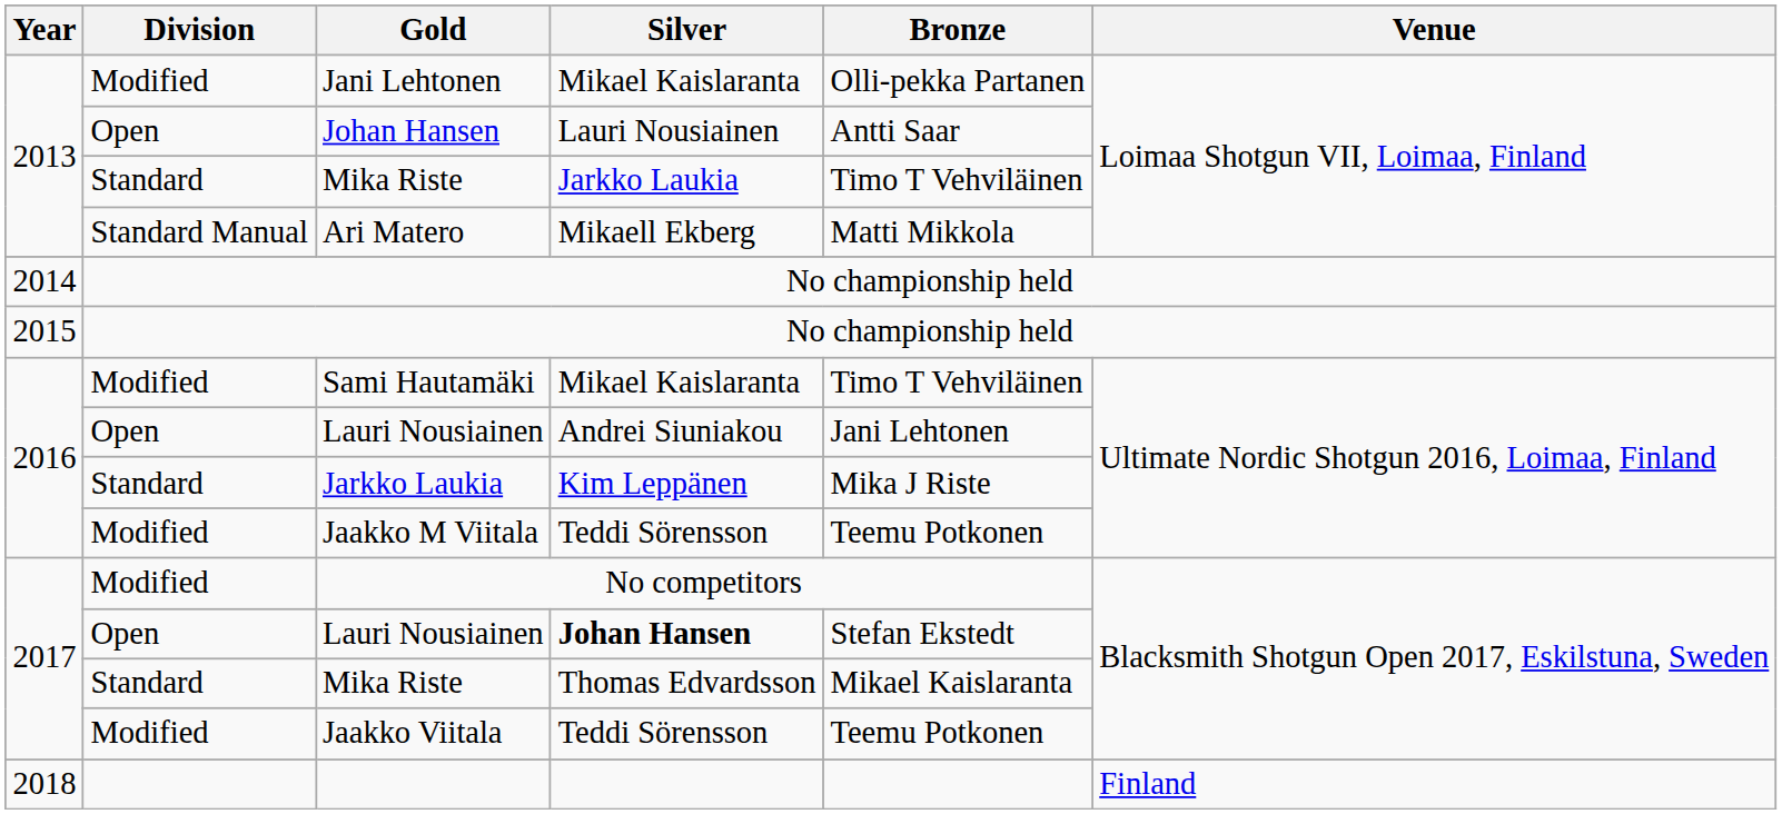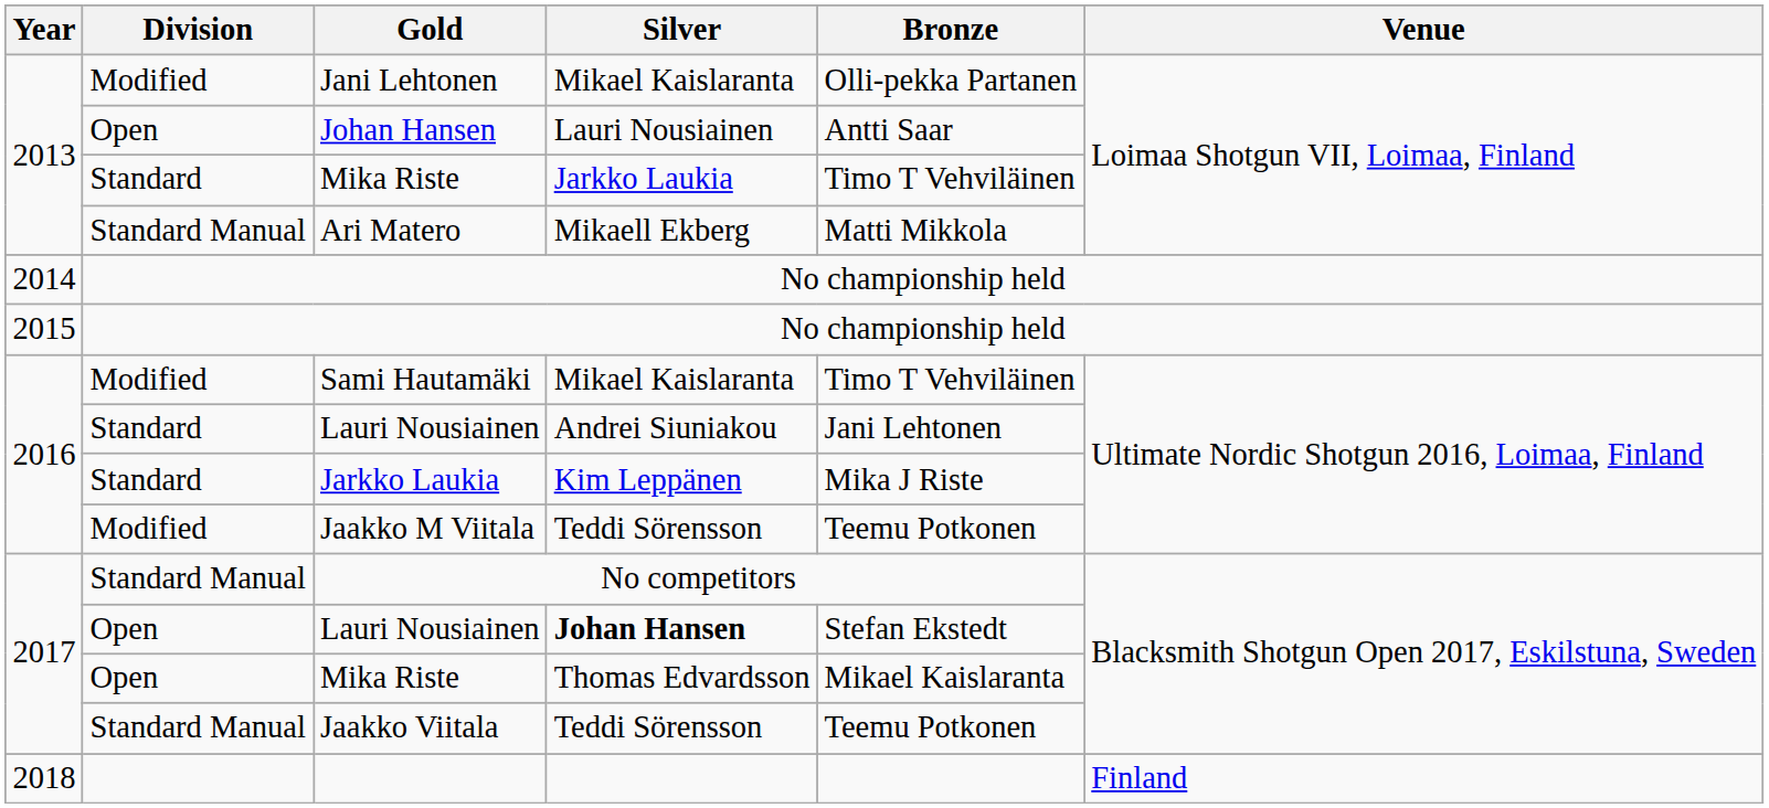 <table class="wikitable sortable" style="text-align: left;">
 <tr>
 <th>Year</th>
 <th>Division</th>
 <th> Gold</th>
 <th> Silver</th>
 <th> Bronze</th>
 <th>Venue</th>
 </tr>
 <tr>
 <td rowspan="4">2013</td>
 <td>Modified</td>
 <td>Jani Lehtonen</td>
 <td>Mikael Kaislaranta</td>
 <td>Olli-pekka Partanen</td>
 <td rowspan="4">Loimaa Shotgun VII, <a href='#'>Loimaa</a>, <a href='#'>Finland</a></td>
 </tr>
 <tr>
 <td>Open</td>
 <td><a href='#'>Johan Hansen</a></td>
 <td>Lauri Nousiainen</td>
 <td>Antti Saar</td>
 </tr>
 <tr>
 <td>Standard</td>
 <td>Mika Riste</td>
 <td><a href='#'>Jarkko Laukia</a></td>
 <td>Timo T Vehviläinen</td>
 </tr>
 <tr>
 <td>Standard Manual</td>
 <td>Ari Matero</td>
 <td>Mikaell Ekberg</td>
 <td>Matti Mikkola</td>
 </tr>
 <tr>
 <td>2014</td>
 <td colspan=5 style="text-align:center">No championship held</td>
 </tr>
 <tr>
 <td>2015</td>
 <td colspan=5 style="text-align:center">No championship held</td>
 </tr>
 <tr>
 <td rowspan="4">2016</td>
 <td>Modified</td>
 <td>Sami Hautamäki</td>
 <td>Mikael Kaislaranta</td>
 <td>Timo T Vehviläinen</td>
 <td rowspan="4">Ultimate Nordic Shotgun 2016, <a href='#'>Loimaa</a>, <a href='#'>Finland</a></td>
 </tr>
 <tr>
-<td>Open</td>
+<td>Standard</td>
 <td>Lauri Nousiainen</td>
 <td>Andrei Siuniakou</td>
 <td>Jani Lehtonen</td>
 </tr>
 <tr>
 <td>Standard</td>
 <td><a href='#'>Jarkko Laukia</a></td>
 <td><a href='#'>Kim Leppänen</a></td>
 <td>Mika J Riste</td>
 </tr>
 <tr>
 <td>Modified</td>
 <td>Jaakko M Viitala</td>
 <td>Teddi Sörensson</td>
 <td>Teemu Potkonen</td>
 </tr>
 <tr>
 <td rowspan="4">2017</td>
-<td>Modified</td>
+<td>Standard Manual</td>
 <td colspan=3 style="text-align:center">No competitors</td>
 <td rowspan="4">Blacksmith Shotgun Open 2017, <a href='#'>Eskilstuna</a>, <a href='#'>Sweden</a></td>
 </tr>
 <tr>
 <td>Open</td>
 <td>Lauri Nousiainen</td>
 <td><strong>Johan Hansen</strong></td>
 <td>Stefan Ekstedt</td>
 </tr>
 <tr>
-<td>Standard</td>
+<td>Open</td>
 <td>Mika Riste</td>
 <td>Thomas Edvardsson</td>
 <td>Mikael Kaislaranta</td>
 </tr>
 <tr>
-<td>Modified</td>
+<td>Standard Manual</td>
 <td>Jaakko Viitala</td>
 <td>Teddi Sörensson</td>
 <td>Teemu Potkonen</td>
 </tr>
 <tr>
 <td>2018</td>
 <td></td>
 <td></td>
 <td></td>
 <td></td>
 <td><a href='#'>Finland</a></td>
 </tr>
 </table>
